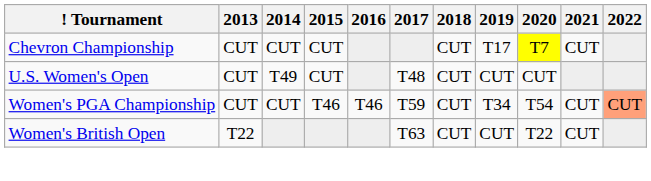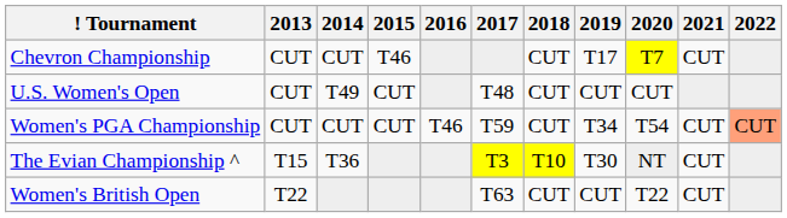 <table class="wikitable" style="font-size:95%;text-align:center;">
 <tr>
 <th>! Tournament</th>
 <th>2013</th>
 <th>2014</th>
 <th>2015</th>
 <th>2016</th>
 <th>2017</th>
 <th>2018</th>
 <th>2019</th>
 <th>2020</th>
 <th>2021</th>
 <th>2022</th>
 </tr>
 <tr>
 <td align=left><a href='#'>Chevron Championship</a></td>
 <td>CUT</td>
 <td>CUT</td>
-<td>CUT</td>
+<td>T46</td>
 <td style="background:#eeeeee;"></td>
 <td style="background:#eeeeee;"></td>
 <td>CUT</td>
 <td>T17</td>
 <td style="background:yellow;">T7</td>
 <td>CUT</td>
 <td style="background:#eeeeee;"></td>
 </tr>
 <tr>
 <td align=left><a href='#'>U.S. Women's Open</a></td>
 <td>CUT</td>
 <td>T49</td>
 <td>CUT</td>
 <td style="background:#eeeeee;"></td>
 <td>T48</td>
 <td>CUT</td>
 <td>CUT</td>
 <td>CUT</td>
 <td style="background:#eeeeee;"></td>
 <td style="background:#eeeeee;"></td>
 </tr>
 <tr>
 <td align=left><a href='#'>Women's PGA Championship</a></td>
 <td>CUT</td>
 <td>CUT</td>
-<td>T46</td>
+<td>CUT</td>
 <td>T46</td>
 <td>T59</td>
 <td>CUT</td>
 <td>T34</td>
 <td>T54</td>
 <td>CUT</td>
 <td style="background: lightsalmon;">CUT</td>
+</tr>
+<tr>
+<td align=left><a href='#'>The Evian Championship</a> ^</td>
+<td>T15</td>
+<td>T36</td>
+<td style="background:#eeeeee;"></td>
+<td style="background:#eeeeee;"></td>
+<td style="background:yellow;">T3</td>
+<td style="background:yellow;">T10</td>
+<td>T30</td>
+<td style="background:#eeeeee;">NT</td>
+<td>CUT</td>
+<td style="background:#eeeeee;"></td>
 </tr>
 <tr>
 <td align=left><a href='#'>Women's British Open</a></td>
 <td>T22</td>
 <td style="background:#eeeeee;"></td>
 <td style="background:#eeeeee;"></td>
 <td style="background:#eeeeee;"></td>
 <td>T63</td>
 <td>CUT</td>
 <td>CUT</td>
 <td>T22</td>
 <td>CUT</td>
 <td style="background:#eeeeee;"></td>
 </tr>
 </table>
